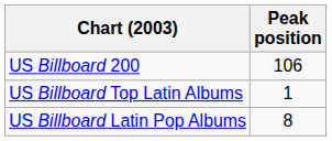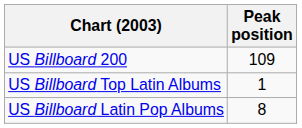 <table class="wikitable">
 <tr>
 <th align="left">Chart (2003)</th>
 <th align="left">Peak<br>position</th>
 </tr>
 <tr>
 <td align="left"><a href='#'>US <em>Billboard</em> 200</a></td>
-<td align="center">106</td>
+<td align="center">109</td>
 </tr>
 <tr>
 <td align="left"><a href='#'>US <em>Billboard</em> Top Latin Albums</a></td>
 <td align="center">1</td>
 </tr>
 <tr>
 <td align="left"><a href='#'>US <em>Billboard</em> Latin Pop Albums</a></td>
 <td align="center">8</td>
 </tr>
 </table>
